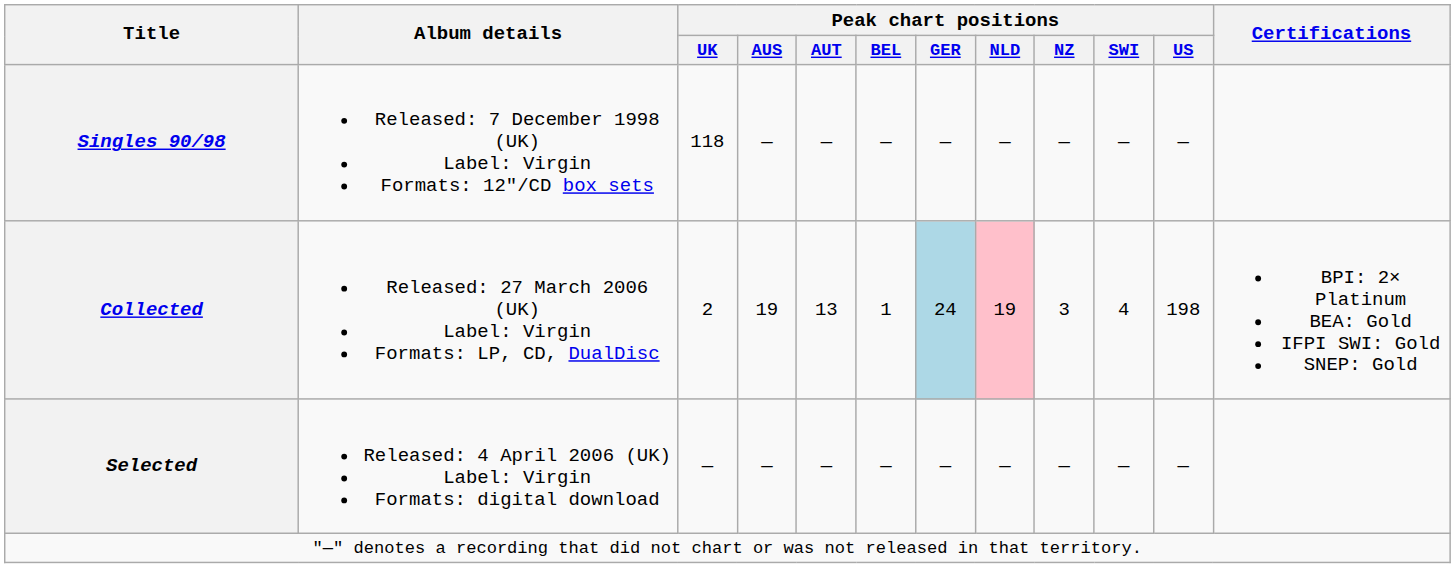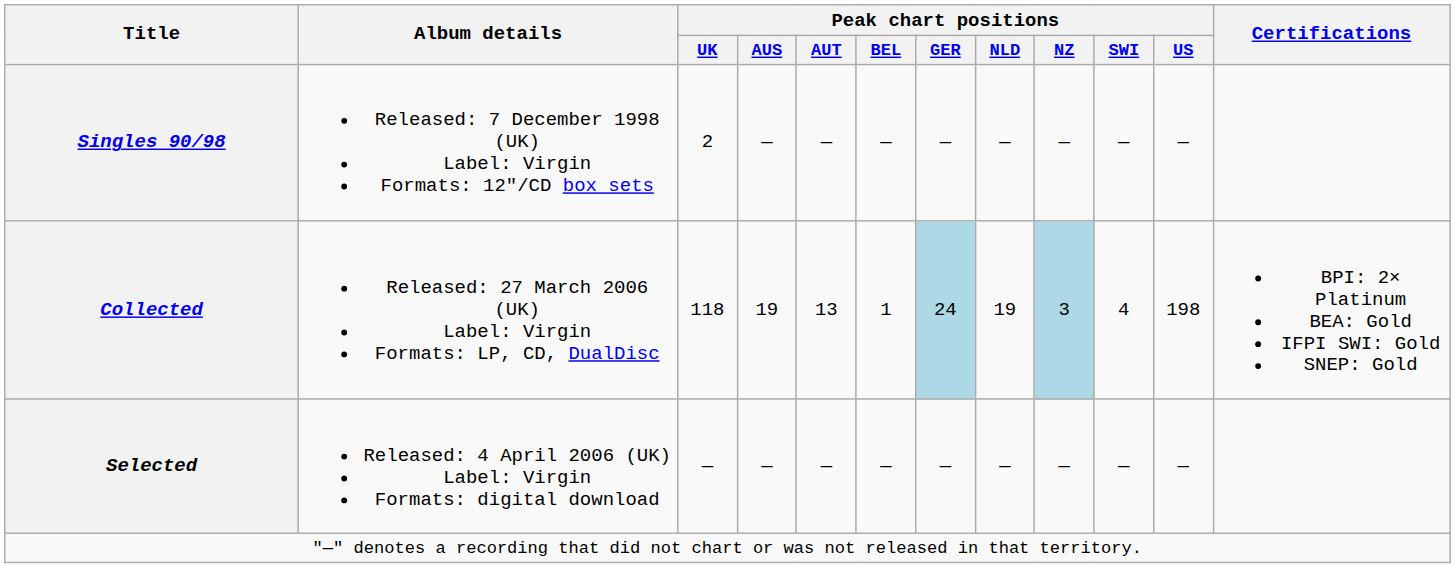 <table class="wikitable plainrowheaders" style="text-align:center;">
 <tr>
 <th scope="col" rowspan="2" style="width:15em;">Title</th>
 <th scope="col" rowspan="2" style="width:19.5em;">Album details</th>
 <th scope="col" colspan="9">Peak chart positions</th>
 <th scope="col" rowspan="2" style="width:12em;"><a href='#'>Certifications</a></th>
 </tr>
 <tr>
 <th scope="col" style="width:3em;font-size:90%;"><a href='#'>UK</a><br></th>
 <th scope="col" style="width:3em;font-size:90%;"><a href='#'>AUS</a><br></th>
 <th scope="col" style="width:3em;font-size:90%;"><a href='#'>AUT</a><br></th>
 <th scope="col" style="width:3em;font-size:90%;"><a href='#'>BEL</a><br></th>
 <th scope="col" style="width:3em;font-size:90%;"><a href='#'>GER</a><br></th>
 <th scope="col" style="width:3em;font-size:90%;"><a href='#'>NLD</a><br></th>
 <th scope="col" style="width:3em;font-size:90%;"><a href='#'>NZ</a><br></th>
 <th scope="col" style="width:3em;font-size:90%;"><a href='#'>SWI</a><br></th>
 <th scope="col" style="width:3em;font-size:90%;"><a href='#'>US</a><br></th>
 </tr>
 <tr>
 <th scope="row"><em><a href='#'>Singles 90/98</a></em></th>
 <td><br><ul><li>Released: 7 December 1998 <span>(UK)</span></li><li>Label: Virgin</li><li>Formats: 12"/CD <a href='#'>box sets</a></li></ul></td>
-<td>118</td>
+<td>2</td>
 <td>—</td>
 <td>—</td>
 <td>—</td>
 <td>—</td>
 <td>—</td>
 <td>—</td>
 <td>—</td>
 <td>—</td>
 <td></td>
 </tr>
 <tr>
 <th scope="row"><em><a href='#'>Collected</a></em></th>
 <td><br><ul><li>Released: 27 March 2006 <span>(UK)</span></li><li>Label: Virgin</li><li>Formats: LP, CD, <a href='#'>DualDisc</a></li></ul></td>
-<td>2</td>
+<td>118</td>
 <td>19</td>
 <td>13</td>
 <td>1</td>
 <td style="background: lightblue;">24</td>
-<td style="background: pink;">19</td>
-<td>3</td>
+<td>19</td>
+<td style="background: lightblue;">3</td>
 <td>4</td>
 <td>198</td>
 <td><br><ul><li>BPI: 2× Platinum</li><li>BEA: Gold</li><li>IFPI SWI: Gold</li><li>SNEP: Gold</li></ul></td>
 </tr>
 <tr>
 <th scope="row"><em>Selected</em></th>
 <td><br><ul><li>Released: 4 April 2006 <span>(UK)</span></li><li>Label: Virgin</li><li>Formats: digital download</li></ul></td>
 <td>—</td>
 <td>—</td>
 <td>—</td>
 <td>—</td>
 <td>—</td>
 <td>—</td>
 <td>—</td>
 <td>—</td>
 <td>—</td>
 <td></td>
 </tr>
 <tr>
 <td colspan="14" style="font-size:90%">"—" denotes a recording that did not chart or was not released in that territory.</td>
 </tr>
 </table>
